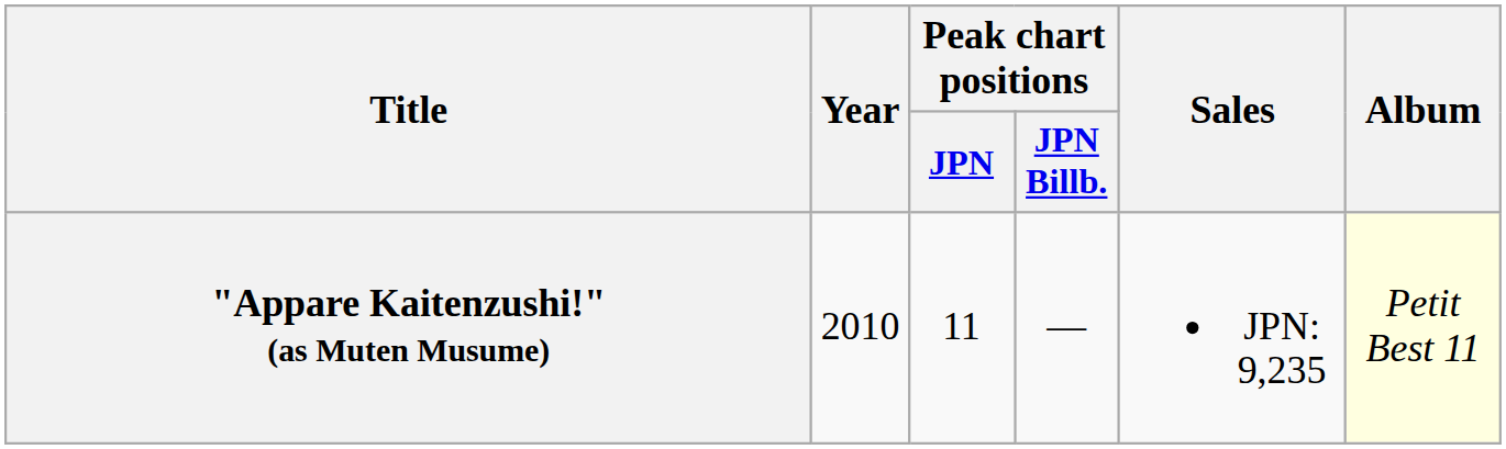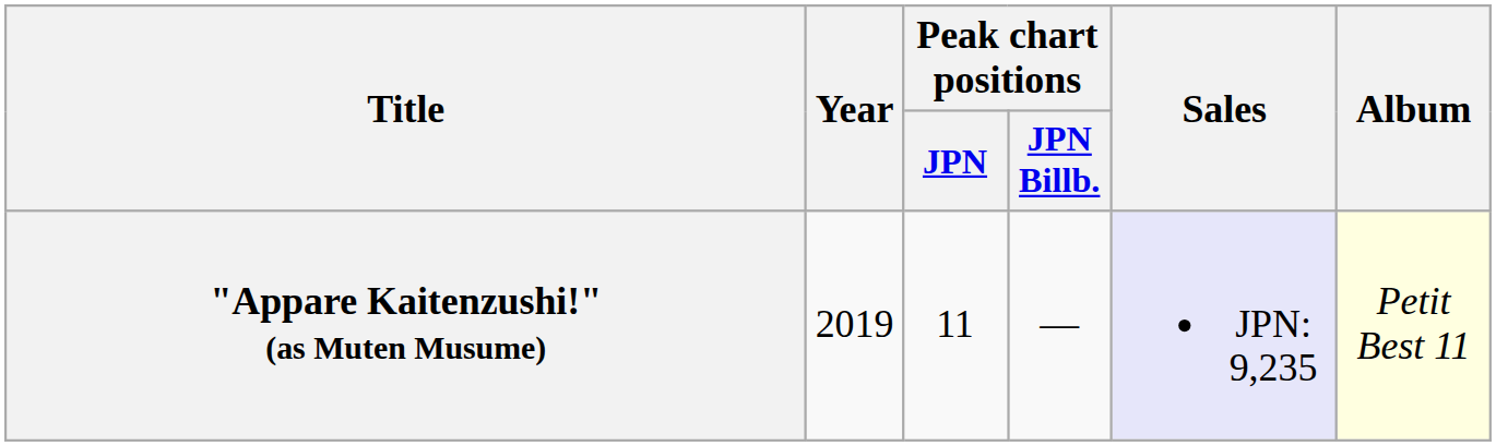 <table class="wikitable plainrowheaders" style="text-align:center;">
 <tr>
 <th rowspan="2" style="width:20em;">Title</th>
 <th rowspan="2">Year</th>
 <th colspan="2">Peak chart positions</th>
 <th rowspan="2">Sales</th>
 <th rowspan="2">Album</th>
 </tr>
 <tr>
 <th scope="col" style="width:2.5em;font-size:90%;"><a href='#'>JPN</a><br></th>
 <th scope="col" style="width:2.5em;font-size:90%;"><a href='#'>JPN Billb.</a></th>
 </tr>
 <tr>
 <th scope=row>"Appare Kaitenzushi!"<br><small>(as Muten Musume)</small></th>
-<td>2010</td>
+<td>2019</td>
 <td>11</td>
 <td>—</td>
-<td><br><ul><li>JPN: 9,235</li></ul></td>
+<td style="background: lavender;"><br><ul><li>JPN: 9,235</li></ul></td>
 <td style="background: lightyellow;"><em>Petit Best 11</em></td>
 </tr>
 </table>
